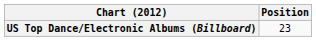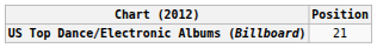 <table class="wikitable plainrowheaders" style="text-align:center">
 <tr>
 <th scope="col">Chart (2012)</th>
 <th scope="col">Position</th>
 </tr>
 <tr>
 <th scope="row">US Top Dance/Electronic Albums (<em>Billboard</em>)</th>
-<td>23</td>
+<td>21</td>
 </tr>
 </table>
